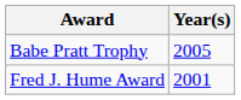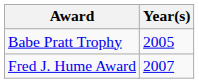 <table class="wikitable">
 <tr>
 <th>Award</th>
 <th>Year(s)</th>
 </tr>
 <tr>
 <td><a href='#'>Babe Pratt Trophy</a></td>
 <td><a href='#'>2005</a></td>
 </tr>
 <tr>
 <td><a href='#'>Fred J. Hume Award</a></td>
-<td><a href='#'>2001</a></td>
+<td><a href='#'>2007</a></td>
 </tr>
 </table>
